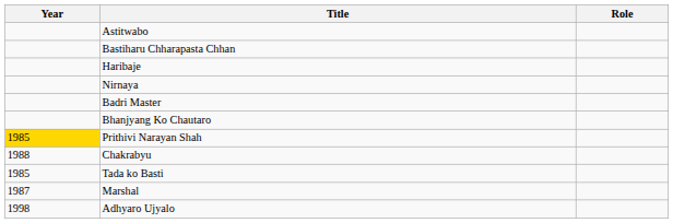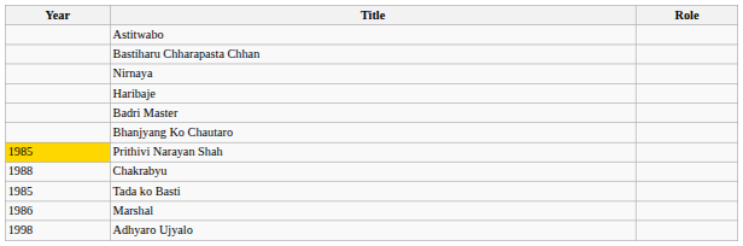 <table class="wikitable" style="width:60%">
 <tr>
 <th>Year</th>
 <th>Title</th>
 <th>Role</th>
 </tr>
 <tr>
 <td></td>
 <td>Astitwabo</td>
 <td></td>
 </tr>
 <tr>
 <td></td>
 <td>Bastiharu Chharapasta Chhan</td>
 <td></td>
 </tr>
 <tr>
 <td></td>
-<td>Haribaje</td>
+<td>Nirnaya</td>
 <td></td>
 </tr>
 <tr>
 <td></td>
-<td>Nirnaya</td>
+<td>Haribaje</td>
 <td></td>
 </tr>
 <tr>
 <td></td>
 <td>Badri Master</td>
 <td></td>
 </tr>
 <tr>
 <td></td>
 <td>Bhanjyang Ko Chautaro</td>
 <td></td>
 </tr>
 <tr>
 <td style="background: gold;">1985</td>
 <td>Prithivi Narayan Shah</td>
 <td></td>
 </tr>
 <tr>
 <td>1988</td>
 <td>Chakrabyu</td>
 <td></td>
 </tr>
 <tr>
 <td>1985</td>
 <td>Tada ko Basti</td>
 <td></td>
 </tr>
 <tr>
-<td>1987</td>
+<td>1986</td>
 <td>Marshal</td>
 <td></td>
 </tr>
 <tr>
 <td>1998</td>
 <td>Adhyaro Ujyalo</td>
 <td></td>
 </tr>
 </table>
